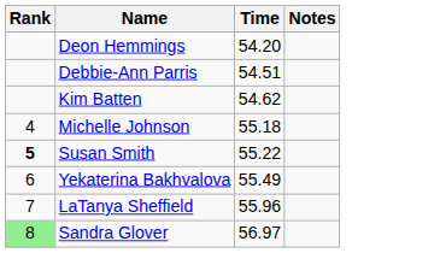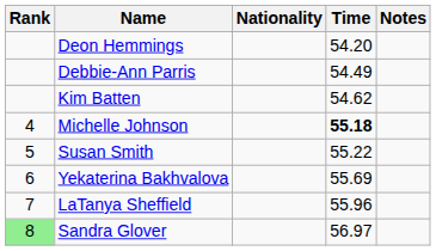 <table class="wikitable sortable" style="text-align:center">
 <tr>
 <th>Rank</th>
 <th>Name</th>
+<th>Nationality</th>
 <th>Time</th>
 <th>Notes</th>
 </tr>
 <tr>
 <td></td>
 <td align=left><a href='#'>Deon Hemmings</a></td>
+<td align=left></td>
 <td>54.20</td>
 <td></td>
 </tr>
 <tr>
 <td></td>
 <td align=left><a href='#'>Debbie-Ann Parris</a></td>
-<td>54.51</td>
+<td align=left></td>
+<td>54.49</td>
 <td></td>
 </tr>
 <tr>
 <td></td>
 <td align=left><a href='#'>Kim Batten</a></td>
+<td align=left></td>
 <td>54.62</td>
 <td></td>
 </tr>
 <tr>
 <td>4</td>
 <td align=left><a href='#'>Michelle Johnson</a></td>
-<td>55.18</td>
+<td align=left></td>
+<td><strong>55.18</strong></td>
 <td></td>
 </tr>
 <tr>
-<td><strong>5</strong></td>
+<td>5</td>
 <td align=left><a href='#'>Susan Smith</a></td>
+<td align=left></td>
 <td>55.22</td>
 <td></td>
 </tr>
 <tr>
 <td>6</td>
 <td align=left><a href='#'>Yekaterina Bakhvalova</a></td>
-<td>55.49</td>
+<td align=left></td>
+<td>55.69</td>
 <td></td>
 </tr>
 <tr>
 <td>7</td>
 <td align=left><a href='#'>LaTanya Sheffield</a></td>
+<td align=left></td>
 <td>55.96</td>
 <td></td>
 </tr>
 <tr>
 <td style="background: lightgreen;">8</td>
 <td align=left><a href='#'>Sandra Glover</a></td>
+<td align=left></td>
 <td>56.97</td>
 <td></td>
 </tr>
 </table>
